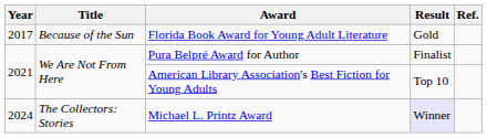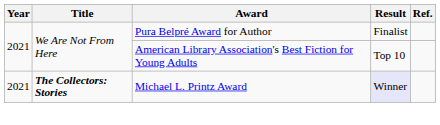 <table class="wikitable">
 <tr>
 <th>Year</th>
 <th>Title</th>
 <th>Award</th>
 <th>Result</th>
 <th>Ref.</th>
-</tr>
-<tr>
-<td>2017</td>
-<td><em>Because of the Sun</em></td>
-<td><a href='#'>Florida Book Award for Young Adult Literature</a></td>
-<td>Gold</td>
-<td></td>
 </tr>
 <tr>
 <td rowspan="2">2021</td>
 <td rowspan="2"><em>We Are Not From Here</em></td>
 <td><a href='#'>Pura Belpré Award</a> for Author</td>
 <td>Finalist</td>
 <td><em></em></td>
 </tr>
 <tr>
 <td><a href='#'>American Library Association</a>'s <a href='#'>Best Fiction for Young Adults</a></td>
 <td>Top 10</td>
 <td></td>
 </tr>
 <tr>
-<td>2024</td>
-<td><em>The Collectors: Stories</em></td>
+<td>2021</td>
+<td><strong><em>The Collectors: Stories</em></strong></td>
 <td><a href='#'>Michael L. Printz Award</a></td>
 <td style="background: lavender;">Winner</td>
 <td></td>
 </tr>
 </table>
